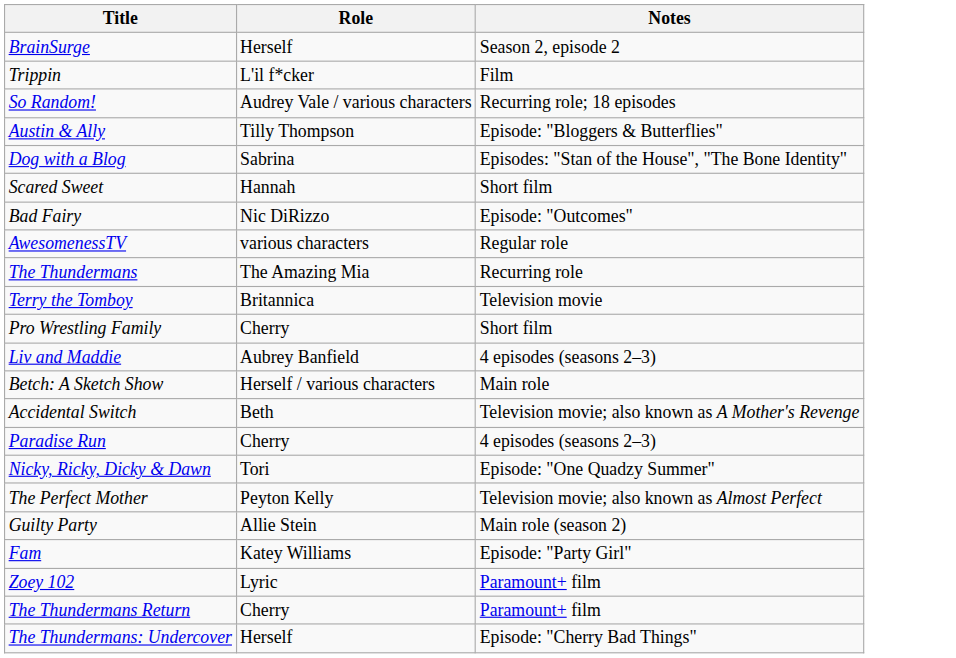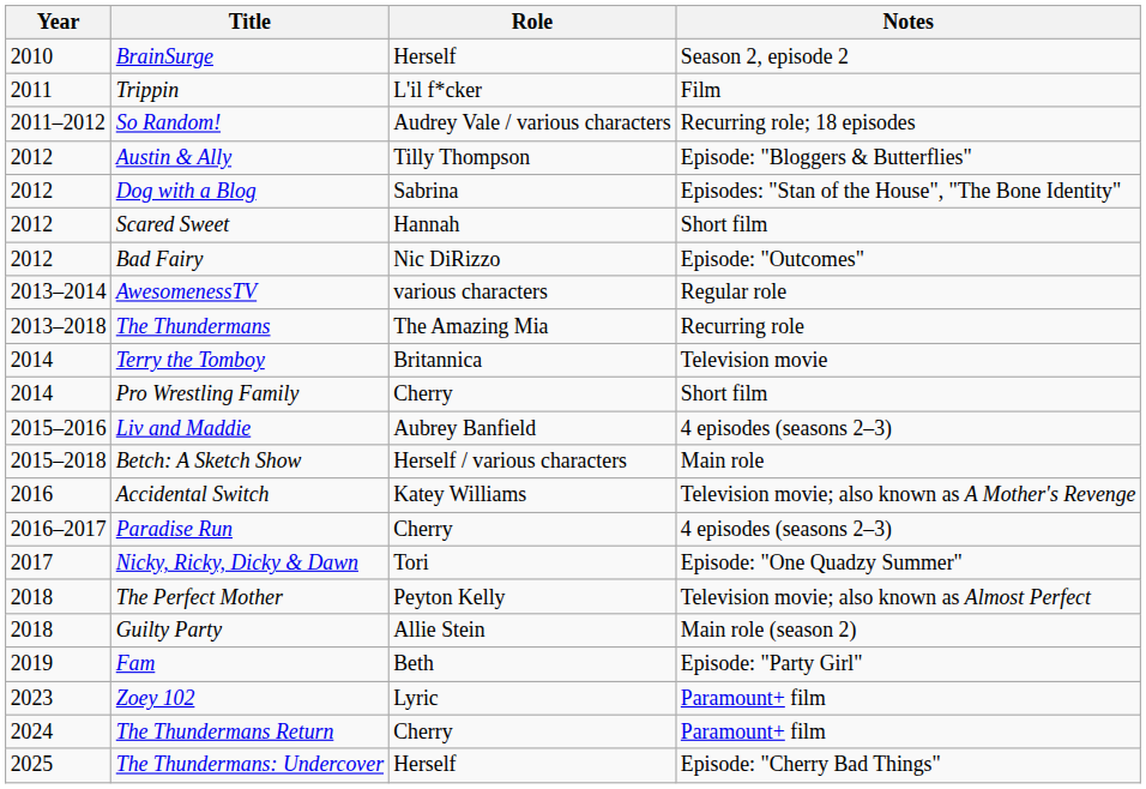 <table class="wikitable sortable">
 <tr>
+<th scope="col">Year</th>
 <th scope="col">Title</th>
 <th scope="col">Role</th>
 <th scope="col" class="unsortable">Notes</th>
 </tr>
 <tr>
+<td>2010</td>
 <td><em><a href='#'>BrainSurge</a></em></td>
 <td>Herself</td>
 <td>Season 2, episode 2</td>
 </tr>
 <tr>
+<td>2011</td>
 <td><em>Trippin</em></td>
 <td>L'il f*cker</td>
 <td>Film</td>
 </tr>
 <tr>
+<td>2011–2012</td>
 <td><em><a href='#'>So Random!</a></em></td>
 <td>Audrey Vale / various characters</td>
 <td>Recurring role; 18 episodes</td>
 </tr>
 <tr>
+<td>2012</td>
 <td><em><a href='#'>Austin & Ally</a></em></td>
 <td>Tilly Thompson</td>
 <td>Episode: "Bloggers & Butterflies"</td>
 </tr>
 <tr>
+<td>2012</td>
 <td><em><a href='#'>Dog with a Blog</a></em></td>
 <td>Sabrina</td>
 <td>Episodes: "Stan of the House", "The Bone Identity"</td>
 </tr>
 <tr>
+<td>2012</td>
 <td><em>Scared Sweet</em></td>
 <td>Hannah</td>
 <td>Short film</td>
 </tr>
 <tr>
+<td>2012</td>
 <td><em>Bad Fairy</em></td>
 <td>Nic DiRizzo</td>
 <td>Episode: "Outcomes"</td>
 </tr>
 <tr>
+<td>2013–2014</td>
 <td><em><a href='#'>AwesomenessTV</a></em></td>
 <td>various characters</td>
 <td>Regular role</td>
 </tr>
 <tr>
+<td>2013–2018</td>
 <td><em><a href='#'>The Thundermans</a></em></td>
 <td>The Amazing Mia</td>
 <td>Recurring role</td>
 </tr>
 <tr>
+<td>2014</td>
 <td><em><a href='#'>Terry the Tomboy</a></em></td>
 <td>Britannica</td>
 <td>Television movie</td>
 </tr>
 <tr>
+<td>2014</td>
 <td><em>Pro Wrestling Family</em></td>
 <td>Cherry</td>
 <td>Short film</td>
 </tr>
 <tr>
+<td>2015–2016</td>
 <td><em><a href='#'>Liv and Maddie</a></em></td>
 <td>Aubrey Banfield</td>
 <td>4 episodes (seasons 2–3)</td>
 </tr>
 <tr>
+<td>2015–2018</td>
 <td><em>Betch: A Sketch Show</em></td>
 <td>Herself / various characters</td>
 <td>Main role</td>
 </tr>
 <tr>
+<td>2016</td>
 <td><em>Accidental Switch</em></td>
-<td>Beth</td>
+<td>Katey Williams</td>
 <td>Television movie; also known as <em>A Mother's Revenge</em></td>
 </tr>
 <tr>
+<td>2016–2017</td>
 <td><em><a href='#'>Paradise Run</a></em></td>
 <td>Cherry</td>
 <td>4 episodes (seasons 2–3)</td>
 </tr>
 <tr>
+<td>2017</td>
 <td><em><a href='#'>Nicky, Ricky, Dicky & Dawn</a></em></td>
 <td>Tori</td>
 <td>Episode: "One Quadzy Summer"</td>
 </tr>
 <tr>
+<td>2018</td>
 <td><em>The Perfect Mother</em></td>
 <td>Peyton Kelly</td>
 <td>Television movie; also known as <em>Almost Perfect</em></td>
 </tr>
 <tr>
+<td>2018</td>
 <td><em>Guilty Party</em></td>
 <td>Allie Stein</td>
 <td>Main role (season 2)</td>
 </tr>
 <tr>
+<td>2019</td>
 <td><em><a href='#'>Fam</a></em></td>
-<td>Katey Williams</td>
+<td>Beth</td>
 <td>Episode: "Party Girl"</td>
 </tr>
 <tr>
+<td>2023</td>
 <td><em><a href='#'>Zoey 102</a></em></td>
 <td>Lyric</td>
 <td><a href='#'>Paramount+</a> film</td>
 </tr>
 <tr>
+<td>2024</td>
 <td><em><a href='#'>The Thundermans Return</a></em></td>
 <td>Cherry</td>
 <td><a href='#'>Paramount+</a> film</td>
 </tr>
 <tr>
+<td>2025</td>
 <td><em><a href='#'>The Thundermans: Undercover</a></em></td>
 <td>Herself</td>
 <td>Episode: "Cherry Bad Things"</td>
 </tr>
 </table>
